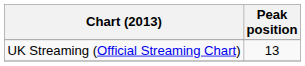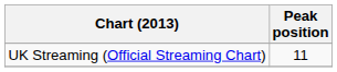 <table class="wikitable sortable">
 <tr>
 <th>Chart (2013)</th>
 <th>Peak<br>position</th>
 </tr>
 <tr>
 </tr>
 <tr>
 </tr>
 <tr>
 <td>UK Streaming (<a href='#'>Official Streaming Chart</a>)</td>
-<td align=center>13</td>
+<td align=center>11</td>
 </tr>
 <tr>
 </tr>
 </table>
